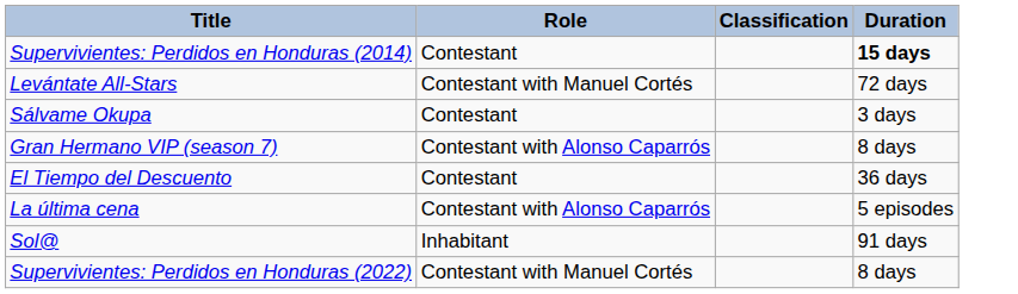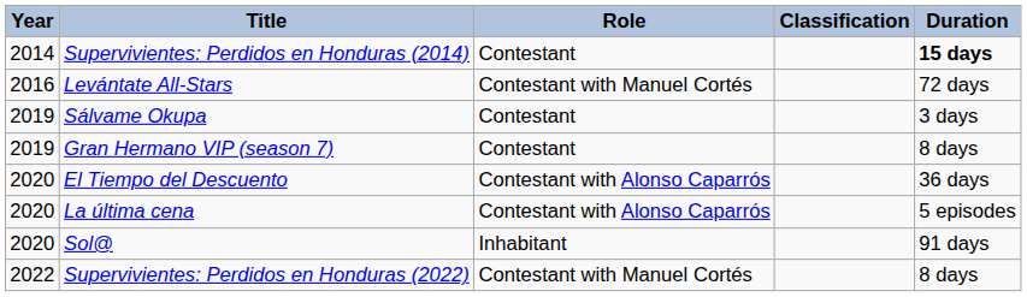 <table class="wikitable">
 <tr>
+<th style="background: #B0C4DE;">Year</th>
 <th style="background: #B0C4DE;">Title</th>
 <th style="background: #B0C4DE;">Role</th>
 <th style="background: #B0C4DE;">Classification</th>
 <th style="background: #B0C4DE;">Duration</th>
 </tr>
 <tr>
+<td>2014</td>
 <td><em><a href='#'>Supervivientes: Perdidos en Honduras (2014)</a></em></td>
 <td>Contestant</td>
 <td></td>
 <td><strong>15 days</strong></td>
 </tr>
 <tr>
+<td>2016</td>
 <td><em><a href='#'>Levántate All-Stars</a></em></td>
 <td>Contestant with Manuel Cortés</td>
 <td></td>
 <td>72 days</td>
 </tr>
 <tr>
+<td>2019</td>
 <td><em><a href='#'>Sálvame Okupa</a></em></td>
 <td>Contestant</td>
 <td></td>
 <td>3 days</td>
 </tr>
 <tr>
+<td>2019</td>
 <td><em><a href='#'>Gran Hermano VIP (season 7)</a></em></td>
-<td>Contestant with <a href='#'>Alonso Caparrós</a></td>
+<td>Contestant</td>
 <td></td>
 <td>8 days</td>
 </tr>
 <tr>
+<td>2020</td>
 <td><em><a href='#'>El Tiempo del Descuento</a></em></td>
-<td>Contestant</td>
+<td>Contestant with <a href='#'>Alonso Caparrós</a></td>
 <td></td>
 <td>36 days</td>
 </tr>
 <tr>
+<td>2020</td>
 <td><em><a href='#'>La última cena</a></em></td>
 <td>Contestant with <a href='#'>Alonso Caparrós</a></td>
 <td></td>
 <td>5 episodes</td>
 </tr>
 <tr>
+<td>2020</td>
 <td><em><a href='#'>Sol@</a></em></td>
 <td>Inhabitant</td>
 <td></td>
 <td>91 days</td>
 </tr>
 <tr>
+<td>2022</td>
 <td><em><a href='#'>Supervivientes: Perdidos en Honduras (2022)</a></em></td>
 <td>Contestant with Manuel Cortés</td>
 <td></td>
 <td>8 days</td>
 </tr>
 </table>
